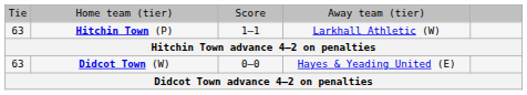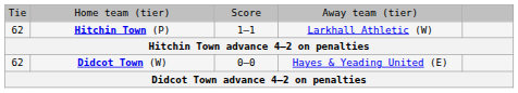 <table class="wikitable" style="width: 600px; background:WhiteSmoke; text-align:center; font-size:90%">
 <tr>
 <td scope="col" style="width:  5.00%; background:silver;">Tie</td>
 <td scope="col" style="width: 36.25%; background:silver;">Home team (tier)</td>
 <td scope="col" style="width: 12.50%; background:silver;">Score</td>
 <td scope="col" style="width: 36.25%; background:silver;">Away team (tier)</td>
 <td scope="col" style="width: 10.00%; background:silver;"></td>
 </tr>
 <tr>
-<td>63</td>
+<td>62</td>
 <td><strong><a href='#'>Hitchin Town</a></strong> (P)</td>
 <td>1–1</td>
 <td><a href='#'>Larkhall Athletic</a> (W)</td>
 <td></td>
 </tr>
 <tr>
 <th colspan="5">Hitchin Town advance 4–2 on penalties</th>
 </tr>
 <tr>
-<td>63</td>
+<td>62</td>
 <td><strong><a href='#'>Didcot Town</a></strong> (W)</td>
 <td>0–0</td>
 <td><a href='#'>Hayes & Yeading United</a> (E)</td>
 <td></td>
 </tr>
 <tr>
 <th colspan="5">Didcot Town advance 4–2 on penalties</th>
 </tr>
 </table>
